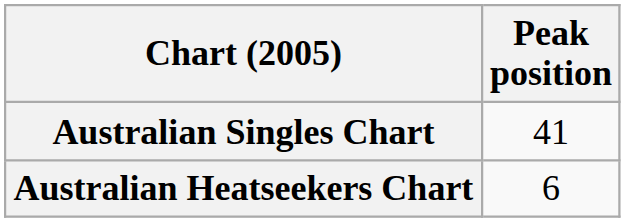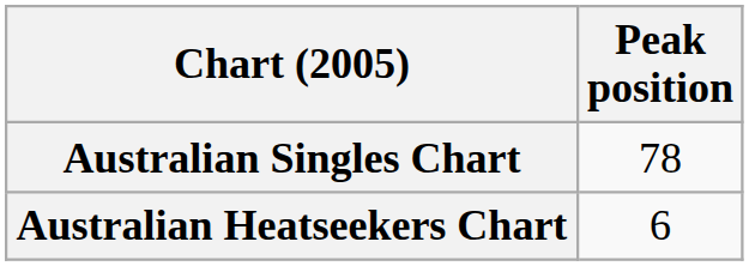 <table class="wikitable plainrowheaders sortable" style="text-align:center;" border="1">
 <tr>
 <th scope="col">Chart (2005)</th>
 <th scope="col">Peak<br>position</th>
 </tr>
 <tr>
 <th scope="row">Australian Singles Chart</th>
-<td>41</td>
+<td>78</td>
 </tr>
 <tr>
 <th scope="row">Australian Heatseekers Chart</th>
 <td>6</td>
 </tr>
 </table>
